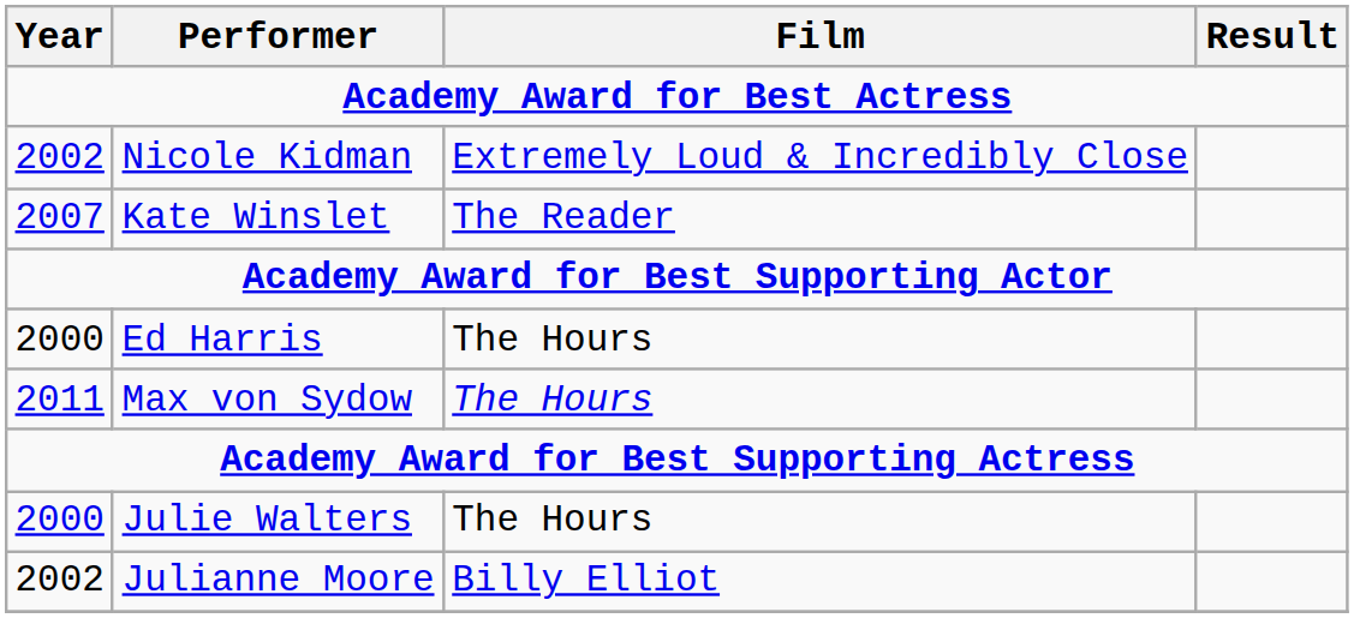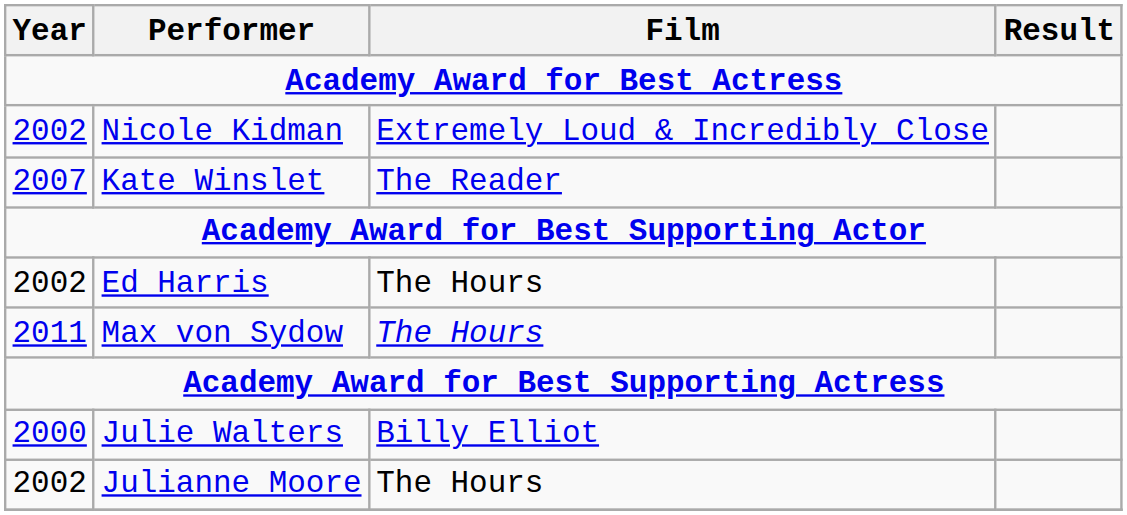 <table class="wikitable">
 <tr>
 <th>Year</th>
 <th>Performer</th>
 <th>Film</th>
 <th>Result</th>
 </tr>
 <tr>
 <td colspan="4" style="text-align:center;"><strong><a href='#'>Academy Award for Best Actress</a></strong></td>
 </tr>
 <tr>
 <td><a href='#'>2002</a></td>
 <td><a href='#'>Nicole Kidman</a></td>
 <td></em><a href='#'>Extremely Loud & Incredibly Close</a><em></td>
 <td></td>
 </tr>
 <tr>
 <td><a href='#'>2007</a></td>
 <td><a href='#'>Kate Winslet</a></td>
 <td></em><a href='#'>The Reader</a><em></td>
 <td></td>
 </tr>
 <tr>
 <td colspan="4" style="text-align:center;"><strong><a href='#'>Academy Award for Best Supporting Actor</a></strong></td>
 </tr>
 <tr>
-<td>2000</td>
+<td>2002</td>
 <td><a href='#'>Ed Harris</a></td>
 <td></em>The Hours<em></td>
 <td></td>
 </tr>
 <tr>
 <td><a href='#'>2011</a></td>
 <td><a href='#'>Max von Sydow</a></td>
 <td><em><a href='#'>The Hours</a></td>
 <td></td>
 </tr>
 <tr>
 <td colspan="4" style="text-align:center;"><strong><a href='#'>Academy Award for Best Supporting Actress</a></strong></td>
 </tr>
 <tr>
 <td><a href='#'>2000</a></td>
 <td><a href='#'>Julie Walters</a></td>
-<td></em>The Hours<em></td>
+<td></em><a href='#'>Billy Elliot</a><em></td>
 <td></td>
 </tr>
 <tr>
 <td>2002</td>
 <td><a href='#'>Julianne Moore</a></td>
-<td></em><a href='#'>Billy Elliot</a><em></td>
+<td></em>The Hours<em></td>
 <td></td>
 </tr>
 <tr>
 </tr>
 </table>
